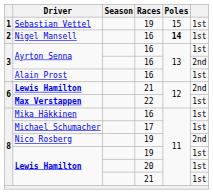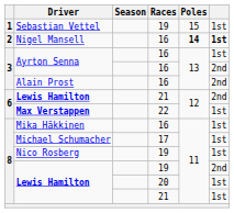 <table class="wikitable sortable" style="text-align:center">
 <tr>
 <th></th>
 <th>Driver</th>
 <th class="unsortable">Season</th>
 <th class="unsortable">Races</th>
 <th>Poles</th>
 <th class="unsortable"></th>
 </tr>
 <tr>
 <th>1</th>
 <td align=left> <a href='#'>Sebastian Vettel</a></td>
 <td></td>
 <td>19</td>
 <td>15</td>
 <td>1st</td>
 </tr>
 <tr>
 <th>2</th>
 <td align=left> <a href='#'>Nigel Mansell</a></td>
 <td></td>
 <td>16</td>
 <td><strong>14</strong></td>
-<td>1st</td>
+<td><strong>1st</strong></td>
 </tr>
 <tr>
 <th rowspan=3>3</th>
 <td rowspan=2 align=left> <a href='#'>Ayrton Senna</a></td>
 <td></td>
 <td>16</td>
 <td rowspan=3>13</td>
 <td>1st</td>
 </tr>
 <tr>
 <td></td>
 <td>16</td>
 <td>2nd</td>
 </tr>
 <tr>
 <td align=left> <a href='#'>Alain Prost</a></td>
 <td></td>
 <td>16</td>
-<td>1st</td>
+<td>2nd</td>
 </tr>
 <tr>
 <th rowspan=2>6</th>
 <td align=left> <strong><a href='#'>Lewis Hamilton</a></strong></td>
 <td></td>
 <td>21</td>
 <td rowspan=2>12</td>
 <td>2nd</td>
 </tr>
 <tr>
 <td align=left> <strong><a href='#'>Max Verstappen</a></strong></td>
 <td></td>
 <td>22</td>
 <td>1st</td>
 </tr>
 <tr>
 <th rowspan=6>8</th>
 <td align=left> <a href='#'>Mika Häkkinen</a></td>
 <td></td>
 <td>16</td>
 <td rowspan=6>11</td>
 <td>1st</td>
 </tr>
 <tr>
 <td align=left> <a href='#'>Michael Schumacher</a></td>
 <td></td>
 <td>17</td>
 <td>1st</td>
 </tr>
 <tr>
 <td align=left> <a href='#'>Nico Rosberg</a></td>
 <td></td>
 <td>19</td>
-<td>2nd</td>
+<td>1st</td>
 </tr>
 <tr>
 <td rowspan=3 align=left> <strong><a href='#'>Lewis Hamilton</a></strong></td>
 <td></td>
 <td>19</td>
-<td>1st</td>
+<td>2nd</td>
 </tr>
 <tr>
 <td></td>
 <td>20</td>
 <td>1st</td>
 </tr>
 <tr>
 <td></td>
 <td>21</td>
 <td>1st</td>
 </tr>
 <tr>
 <th colspan=6></th>
 </tr>
 </table>
